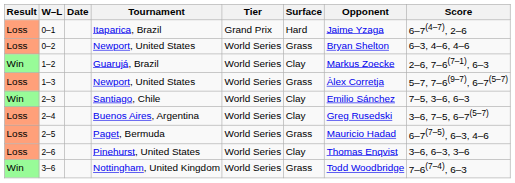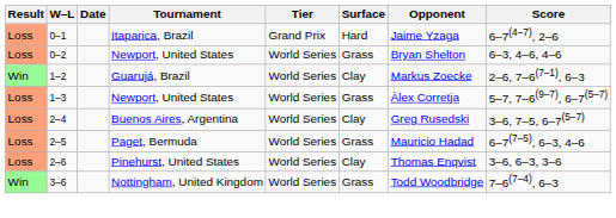 <table class="sortable wikitable">
 <tr>
 <th>Result</th>
 <th class="unsortable">W–L</th>
 <th>Date</th>
 <th>Tournament</th>
 <th>Tier</th>
 <th>Surface</th>
 <th>Opponent</th>
 <th class="unsortable">Score</th>
 </tr>
 <tr>
 <td style="background:#ffa07a;">Loss</td>
 <td><small>0–1</small></td>
 <td><a href='#'></a></td>
 <td><a href='#'>Itaparica</a>, Brazil</td>
 <td>Grand Prix</td>
 <td>Hard</td>
 <td> <a href='#'>Jaime Yzaga</a></td>
 <td>6–7<sup>(4–7)</sup>, 2–6</td>
 </tr>
 <tr>
 <td style="background:#ffa07a;">Loss</td>
 <td><small>0–2</small></td>
 <td><a href='#'></a></td>
 <td><a href='#'>Newport</a>, United States</td>
 <td>World Series</td>
 <td>Grass</td>
 <td> <a href='#'>Bryan Shelton</a></td>
 <td>6–3, 4–6, 4–6</td>
 </tr>
 <tr>
 <td style="background:#98fb98;">Win</td>
 <td><small>1–2</small></td>
 <td><a href='#'></a></td>
 <td><a href='#'>Guarujá</a>, Brazil</td>
 <td>World Series</td>
 <td>Clay</td>
 <td> <a href='#'>Markus Zoecke</a></td>
 <td>2–6, 7–6<sup>(7–1)</sup>, 6–3</td>
 </tr>
 <tr>
 <td style="background:#ffa07a;">Loss</td>
 <td><small>1–3</small></td>
 <td><a href='#'></a></td>
 <td><a href='#'>Newport</a>, United States</td>
 <td>World Series</td>
 <td>Grass</td>
 <td> <a href='#'>Àlex Corretja</a></td>
 <td>5–7, 7–6<sup>(9–7)</sup>, 6–7<sup>(5–7)</sup></td>
 </tr>
 <tr>
-<td style="background:#98fb98;">Win</td>
-<td><small>2–3</small></td>
-<td><a href='#'></a></td>
-<td><a href='#'>Santiago</a>, Chile</td>
-<td>World Series</td>
-<td>Clay</td>
-<td> <a href='#'>Emilio Sánchez</a></td>
-<td>7–5, 3–6, 6–3</td>
-</tr>
-<tr>
 <td style="background:#ffa07a;">Loss</td>
 <td><small>2–4</small></td>
 <td><a href='#'></a></td>
 <td><a href='#'>Buenos Aires</a>, Argentina</td>
 <td>World Series</td>
 <td>Clay</td>
 <td> <a href='#'>Greg Rusedski</a></td>
 <td>3–6, 7–5, 6–7<sup>(5–7)</sup></td>
 </tr>
 <tr>
 <td style="background:#ffa07a;">Loss</td>
 <td><small>2–5</small></td>
 <td><a href='#'></a></td>
 <td><a href='#'>Paget</a>, Bermuda</td>
 <td>World Series</td>
 <td>Grass</td>
 <td> <a href='#'>Mauricio Hadad</a></td>
 <td>6–7<sup>(7–5)</sup>, 6–3, 4–6</td>
 </tr>
 <tr>
 <td style="background:#ffa07a;">Loss</td>
 <td><small>2–6</small></td>
 <td><a href='#'></a></td>
 <td><a href='#'>Pinehurst</a>, United States</td>
 <td>World Series</td>
 <td>Clay</td>
 <td> <a href='#'>Thomas Enqvist</a></td>
 <td>3–6, 6–3, 3–6</td>
 </tr>
 <tr>
 <td style="background:#98fb98;">Win</td>
 <td><small>3–6</small></td>
 <td><a href='#'></a></td>
 <td><a href='#'>Nottingham</a>, United Kingdom</td>
 <td>World Series</td>
 <td>Grass</td>
 <td> <a href='#'>Todd Woodbridge</a></td>
 <td>7–6<sup>(7–4)</sup>, 6–3</td>
 </tr>
 </table>
